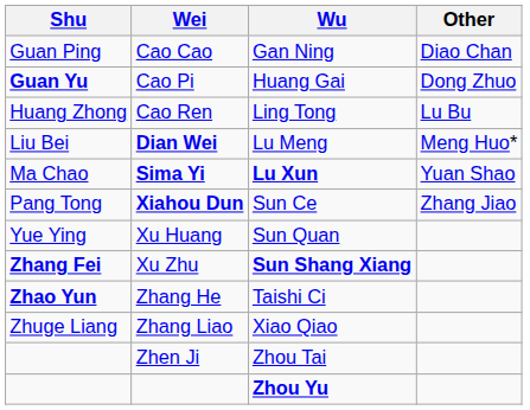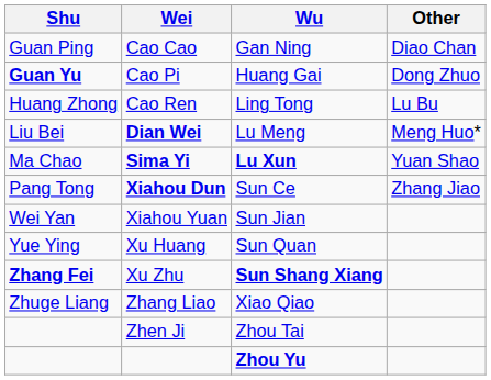 <table class="wikitable sortable">
 <tr>
 <th><a href='#'>Shu</a></th>
 <th><a href='#'>Wei</a></th>
 <th><a href='#'>Wu</a></th>
 <th>Other</th>
 </tr>
 <tr>
 <td><a href='#'>Guan Ping</a></td>
 <td><a href='#'>Cao Cao</a></td>
 <td><a href='#'>Gan Ning</a></td>
 <td><a href='#'>Diao Chan</a></td>
 </tr>
 <tr>
 <td><strong><a href='#'>Guan Yu</a></strong></td>
 <td><a href='#'>Cao Pi</a></td>
 <td><a href='#'>Huang Gai</a></td>
 <td><a href='#'>Dong Zhuo</a></td>
 </tr>
 <tr>
 <td><a href='#'>Huang Zhong</a></td>
 <td><a href='#'>Cao Ren</a></td>
 <td><a href='#'>Ling Tong</a></td>
 <td><a href='#'>Lu Bu</a></td>
 </tr>
 <tr>
 <td><a href='#'>Liu Bei</a></td>
 <td><strong><a href='#'>Dian Wei</a></strong></td>
 <td><a href='#'>Lu Meng</a></td>
 <td><a href='#'>Meng Huo</a>*</td>
 </tr>
 <tr>
 <td><a href='#'>Ma Chao</a></td>
 <td><strong><a href='#'>Sima Yi</a></strong></td>
 <td><strong><a href='#'>Lu Xun</a></strong></td>
 <td><a href='#'>Yuan Shao</a></td>
 </tr>
 <tr>
 <td><a href='#'>Pang Tong</a></td>
 <td><strong><a href='#'>Xiahou Dun</a></strong></td>
 <td><a href='#'>Sun Ce</a></td>
 <td><a href='#'>Zhang Jiao</a></td>
 </tr>
 <tr>
+<td><a href='#'>Wei Yan</a></td>
+<td><a href='#'>Xiahou Yuan</a></td>
+<td><a href='#'>Sun Jian</a></td>
+<td></td>
+</tr>
+<tr>
 <td><a href='#'>Yue Ying</a></td>
 <td><a href='#'>Xu Huang</a></td>
 <td><a href='#'>Sun Quan</a></td>
 <td></td>
 </tr>
 <tr>
 <td><strong><a href='#'>Zhang Fei</a></strong></td>
 <td><a href='#'>Xu Zhu</a></td>
 <td><strong><a href='#'>Sun Shang Xiang</a></strong></td>
-<td></td>
-</tr>
-<tr>
-<td><strong><a href='#'>Zhao Yun</a></strong></td>
-<td><a href='#'>Zhang He</a></td>
-<td><a href='#'>Taishi Ci</a></td>
 <td></td>
 </tr>
 <tr>
 <td><a href='#'>Zhuge Liang</a></td>
 <td><a href='#'>Zhang Liao</a></td>
 <td><a href='#'>Xiao Qiao</a></td>
 <td></td>
 </tr>
 <tr>
 <td></td>
 <td><a href='#'>Zhen Ji</a></td>
 <td><a href='#'>Zhou Tai</a></td>
 <td></td>
 </tr>
 <tr>
 <td></td>
 <td></td>
 <td><strong><a href='#'>Zhou Yu</a></strong></td>
 <td></td>
 </tr>
 </table>
